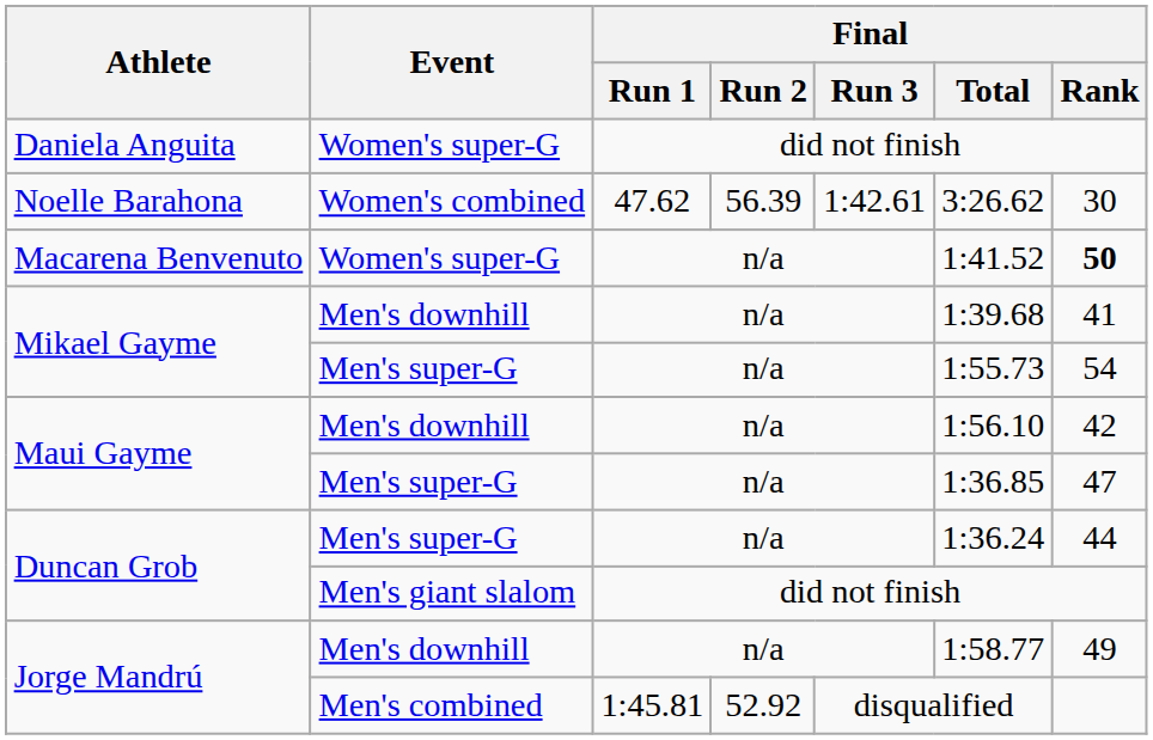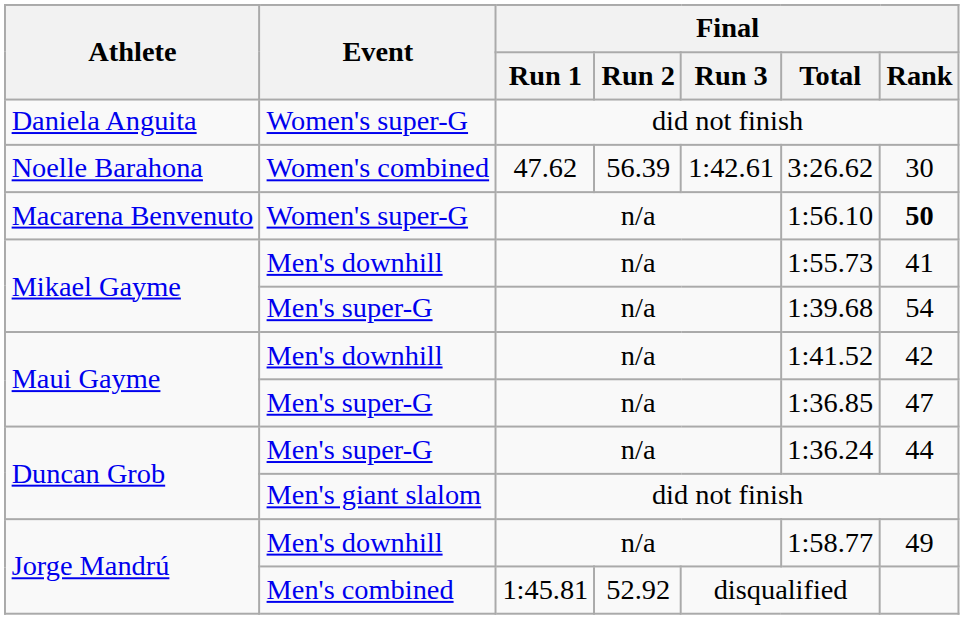 <table class="wikitable" style="font-size:90%">
 <tr>
 <th rowspan="2">Athlete</th>
 <th rowspan="2">Event</th>
 <th colspan="5">Final</th>
 </tr>
 <tr>
 <th>Run 1</th>
 <th>Run 2</th>
 <th>Run 3</th>
 <th>Total</th>
 <th>Rank</th>
 </tr>
 <tr>
 <td><a href='#'>Daniela Anguita</a></td>
 <td><a href='#'>Women's super-G</a></td>
 <td colspan=5 align="center">did not finish</td>
 </tr>
 <tr>
 <td><a href='#'>Noelle Barahona</a></td>
 <td><a href='#'>Women's combined</a></td>
 <td align="center">47.62</td>
 <td align="center">56.39</td>
 <td align="center">1:42.61</td>
 <td align="center">3:26.62</td>
 <td align="center">30</td>
 </tr>
 <tr>
 <td><a href='#'>Macarena Benvenuto</a></td>
 <td><a href='#'>Women's super-G</a></td>
 <td colspan=3 align="center">n/a</td>
-<td align="center">1:41.52</td>
+<td align="center">1:56.10</td>
 <td align="center"><strong>50</strong></td>
 </tr>
 <tr>
 <td rowspan=2><a href='#'>Mikael Gayme</a></td>
 <td><a href='#'>Men's downhill</a></td>
 <td colspan=3 align="center">n/a</td>
-<td align="center">1:39.68</td>
+<td align="center">1:55.73</td>
 <td align="center">41</td>
 </tr>
 <tr>
 <td><a href='#'>Men's super-G</a></td>
 <td colspan=3 align="center">n/a</td>
-<td align="center">1:55.73</td>
+<td align="center">1:39.68</td>
 <td align="center">54</td>
 </tr>
 <tr>
 <td rowspan=2><a href='#'>Maui Gayme</a></td>
 <td><a href='#'>Men's downhill</a></td>
 <td colspan=3 align="center">n/a</td>
-<td align="center">1:56.10</td>
+<td align="center">1:41.52</td>
 <td align="center">42</td>
 </tr>
 <tr>
 <td><a href='#'>Men's super-G</a></td>
 <td colspan=3 align="center">n/a</td>
 <td align="center">1:36.85</td>
 <td align="center">47</td>
 </tr>
 <tr>
 <td rowspan=2><a href='#'>Duncan Grob</a></td>
 <td><a href='#'>Men's super-G</a></td>
 <td colspan=3 align="center">n/a</td>
 <td align="center">1:36.24</td>
 <td align="center">44</td>
 </tr>
 <tr>
 <td><a href='#'>Men's giant slalom</a></td>
 <td colspan=5 align="center">did not finish</td>
 </tr>
 <tr>
 <td rowspan=2><a href='#'>Jorge Mandrú</a></td>
 <td><a href='#'>Men's downhill</a></td>
 <td colspan=3 align="center">n/a</td>
 <td align="center">1:58.77</td>
 <td align="center">49</td>
 </tr>
 <tr>
 <td><a href='#'>Men's combined</a></td>
 <td align="center">1:45.81</td>
 <td align="center">52.92</td>
 <td colspan=2 align="center">disqualified</td>
 </tr>
 </table>
